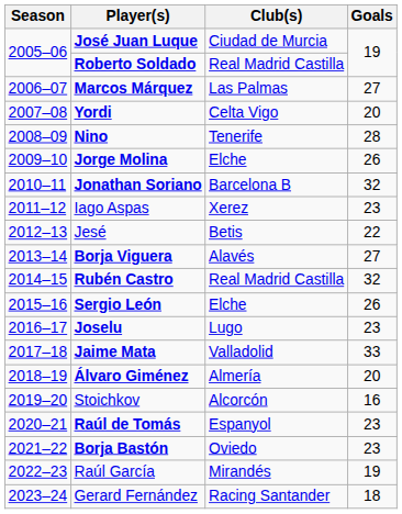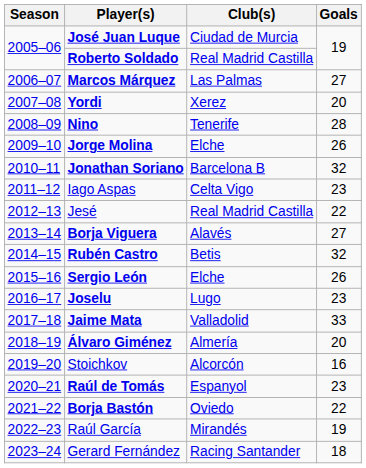 <table class="wikitable">
 <tr>
 <th>Season</th>
 <th>Player(s)</th>
 <th>Club(s)</th>
 <th>Goals</th>
 </tr>
 <tr>
 <td rowspan="2"><a href='#'>2005–06</a></td>
 <td> <strong><a href='#'>José Juan Luque</a></strong></td>
 <td><a href='#'>Ciudad de Murcia</a></td>
 <td align="center" rowspan="2">19</td>
 </tr>
 <tr>
 <td> <strong><a href='#'>Roberto Soldado</a></strong></td>
 <td><a href='#'>Real Madrid Castilla</a></td>
 </tr>
 <tr>
 <td><a href='#'>2006–07</a></td>
 <td> <strong><a href='#'>Marcos Márquez</a></strong></td>
 <td><a href='#'>Las Palmas</a></td>
 <td align="center">27</td>
 </tr>
 <tr>
 <td><a href='#'>2007–08</a></td>
 <td> <strong><a href='#'>Yordi</a></strong></td>
-<td><a href='#'>Celta Vigo</a></td>
+<td><a href='#'>Xerez</a></td>
 <td align="center">20</td>
 </tr>
 <tr>
 <td><a href='#'>2008–09</a></td>
 <td> <strong><a href='#'>Nino</a></strong></td>
 <td><a href='#'>Tenerife</a></td>
 <td align="center">28</td>
 </tr>
 <tr>
 <td><a href='#'>2009–10</a></td>
 <td> <strong><a href='#'>Jorge Molina</a></strong></td>
 <td><a href='#'>Elche</a></td>
 <td align="center">26</td>
 </tr>
 <tr>
 <td><a href='#'>2010–11</a></td>
 <td> <strong><a href='#'>Jonathan Soriano</a></strong></td>
 <td><a href='#'>Barcelona B</a></td>
 <td align="center">32</td>
 </tr>
 <tr>
 <td><a href='#'>2011–12</a></td>
 <td> <a href='#'>Iago Aspas</a></td>
-<td><a href='#'>Xerez</a></td>
+<td><a href='#'>Celta Vigo</a></td>
 <td align="center">23</td>
 </tr>
 <tr>
 <td><a href='#'>2012–13</a></td>
 <td> <a href='#'>Jesé</a></td>
-<td><a href='#'>Betis</a></td>
+<td><a href='#'>Real Madrid Castilla</a></td>
 <td align="center">22</td>
 </tr>
 <tr>
 <td><a href='#'>2013–14</a></td>
 <td> <strong><a href='#'>Borja Viguera</a></strong></td>
 <td><a href='#'>Alavés</a></td>
 <td align="center">27</td>
 </tr>
 <tr>
 <td><a href='#'>2014–15</a></td>
 <td> <strong><a href='#'>Rubén Castro</a></strong></td>
-<td><a href='#'>Real Madrid Castilla</a></td>
+<td><a href='#'>Betis</a></td>
 <td align="center">32</td>
 </tr>
 <tr>
 <td><a href='#'>2015–16</a></td>
 <td> <strong><a href='#'>Sergio León</a></strong></td>
 <td><a href='#'>Elche</a></td>
 <td align="center">26</td>
 </tr>
 <tr>
 <td><a href='#'>2016–17</a></td>
 <td> <strong><a href='#'>Joselu</a></strong></td>
 <td><a href='#'>Lugo</a></td>
 <td align="center">23</td>
 </tr>
 <tr>
 <td><a href='#'>2017–18</a></td>
 <td> <strong><a href='#'>Jaime Mata</a></strong></td>
 <td><a href='#'>Valladolid</a></td>
 <td align="center">33</td>
 </tr>
 <tr>
 <td><a href='#'>2018–19</a></td>
 <td> <strong><a href='#'>Álvaro Giménez</a></strong></td>
 <td><a href='#'>Almería</a></td>
 <td align="center">20</td>
 </tr>
 <tr>
 <td><a href='#'>2019–20</a></td>
 <td> <a href='#'>Stoichkov</a></td>
 <td><a href='#'>Alcorcón</a></td>
 <td align="center">16</td>
 </tr>
 <tr>
 <td><a href='#'>2020–21</a></td>
 <td> <strong><a href='#'>Raúl de Tomás</a></strong></td>
 <td><a href='#'>Espanyol</a></td>
 <td align="center">23</td>
 </tr>
 <tr>
 <td><a href='#'>2021–22</a></td>
 <td> <strong><a href='#'>Borja Bastón</a></strong></td>
 <td><a href='#'>Oviedo</a></td>
-<td align="center">23</td>
+<td align="center">22</td>
 </tr>
 <tr>
 <td><a href='#'>2022–23</a></td>
 <td> <a href='#'>Raúl García</a></td>
 <td><a href='#'>Mirandés</a></td>
 <td align="center">19</td>
 </tr>
 <tr>
 <td><a href='#'>2023–24</a></td>
 <td> <a href='#'>Gerard Fernández</a></td>
 <td><a href='#'>Racing Santander</a></td>
 <td align="center">18</td>
 </tr>
 </table>
